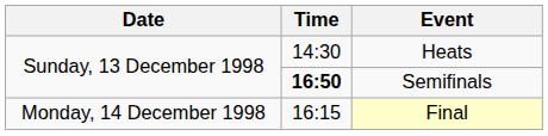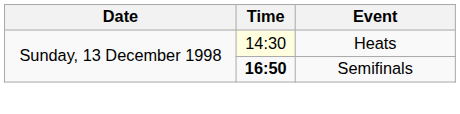 <table class = "wikitable" style="text-align:center;">
 <tr>
 <th width=220>Date</th>
 <th width=50>Time</th>
 <th width=150>Event</th>
 </tr>
 <tr>
 <td rowspan=2>Sunday, 13 December 1998</td>
-<td>14:30</td>
+<td style="background: lightyellow;">14:30</td>
 <td>Heats</td>
 </tr>
 <tr>
 <td><strong>16:50</strong></td>
 <td>Semifinals</td>
 </tr>
-<tr>
-<td>Monday, 14 December 1998</td>
-<td>16:15</td>
-<td bgcolor=ffffcc>Final</td>
-</tr>
 </table>
